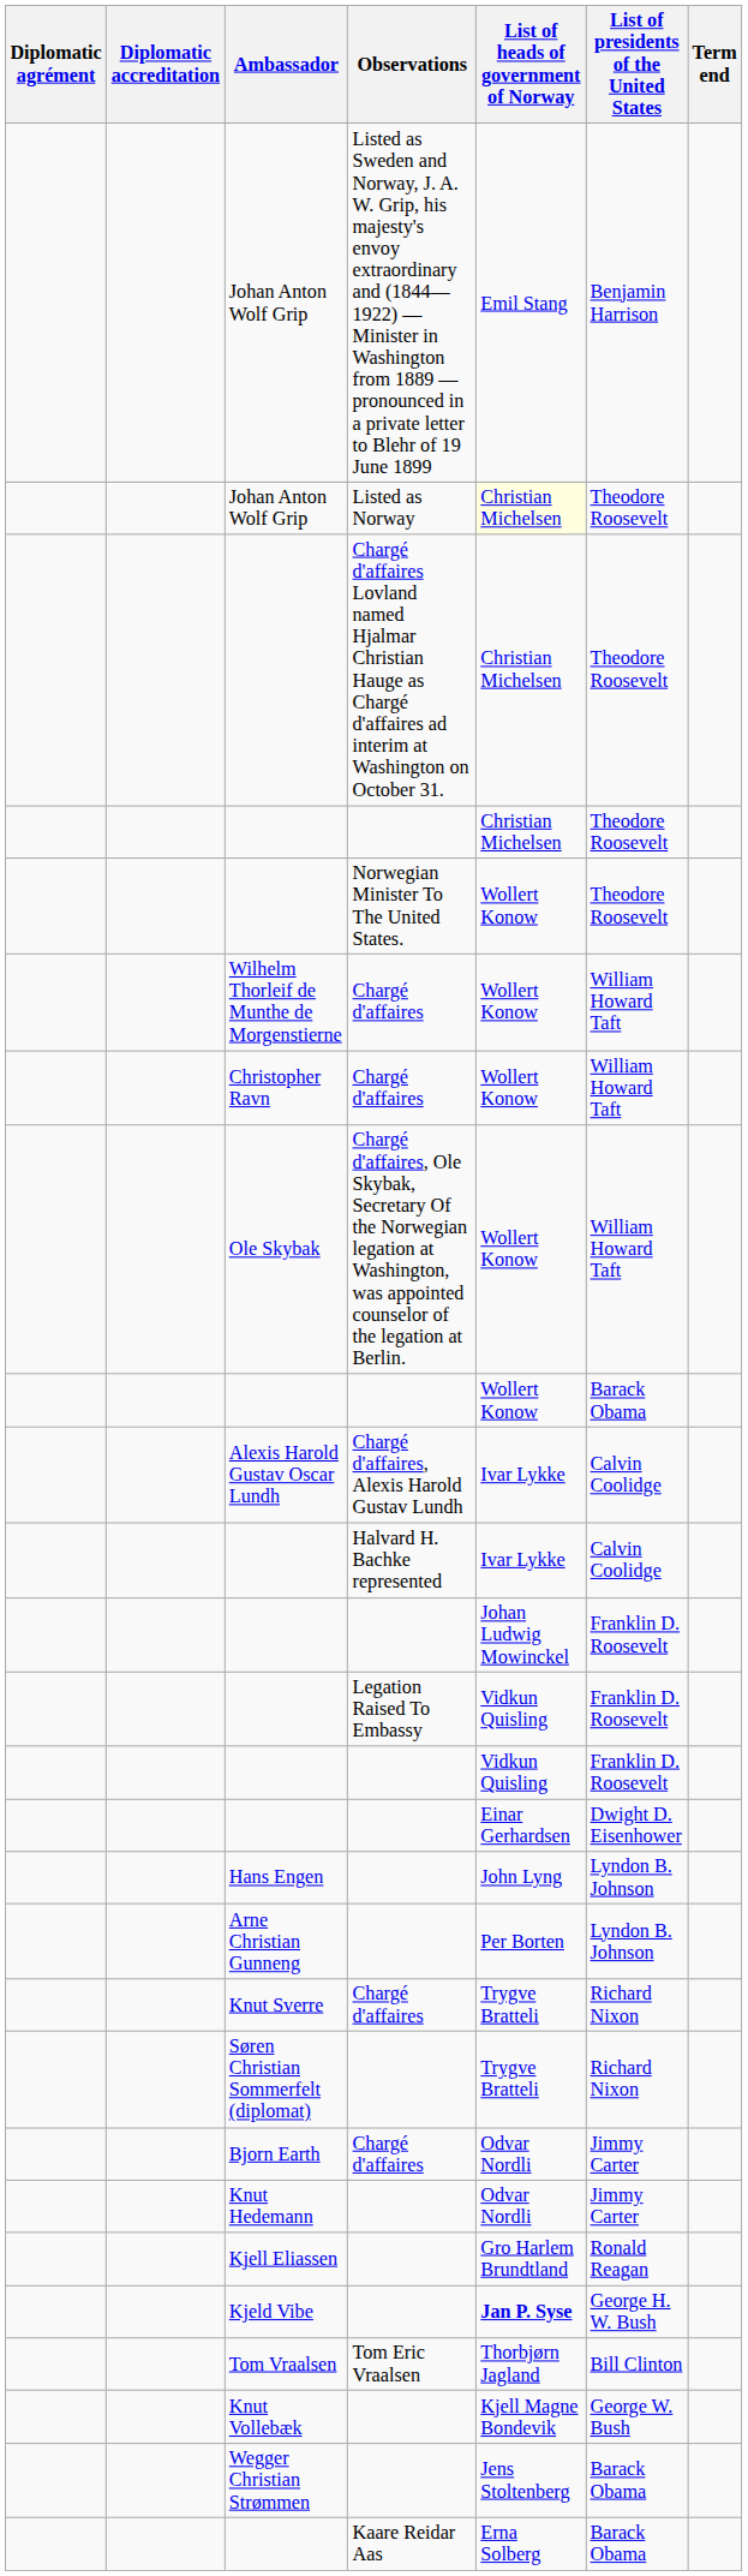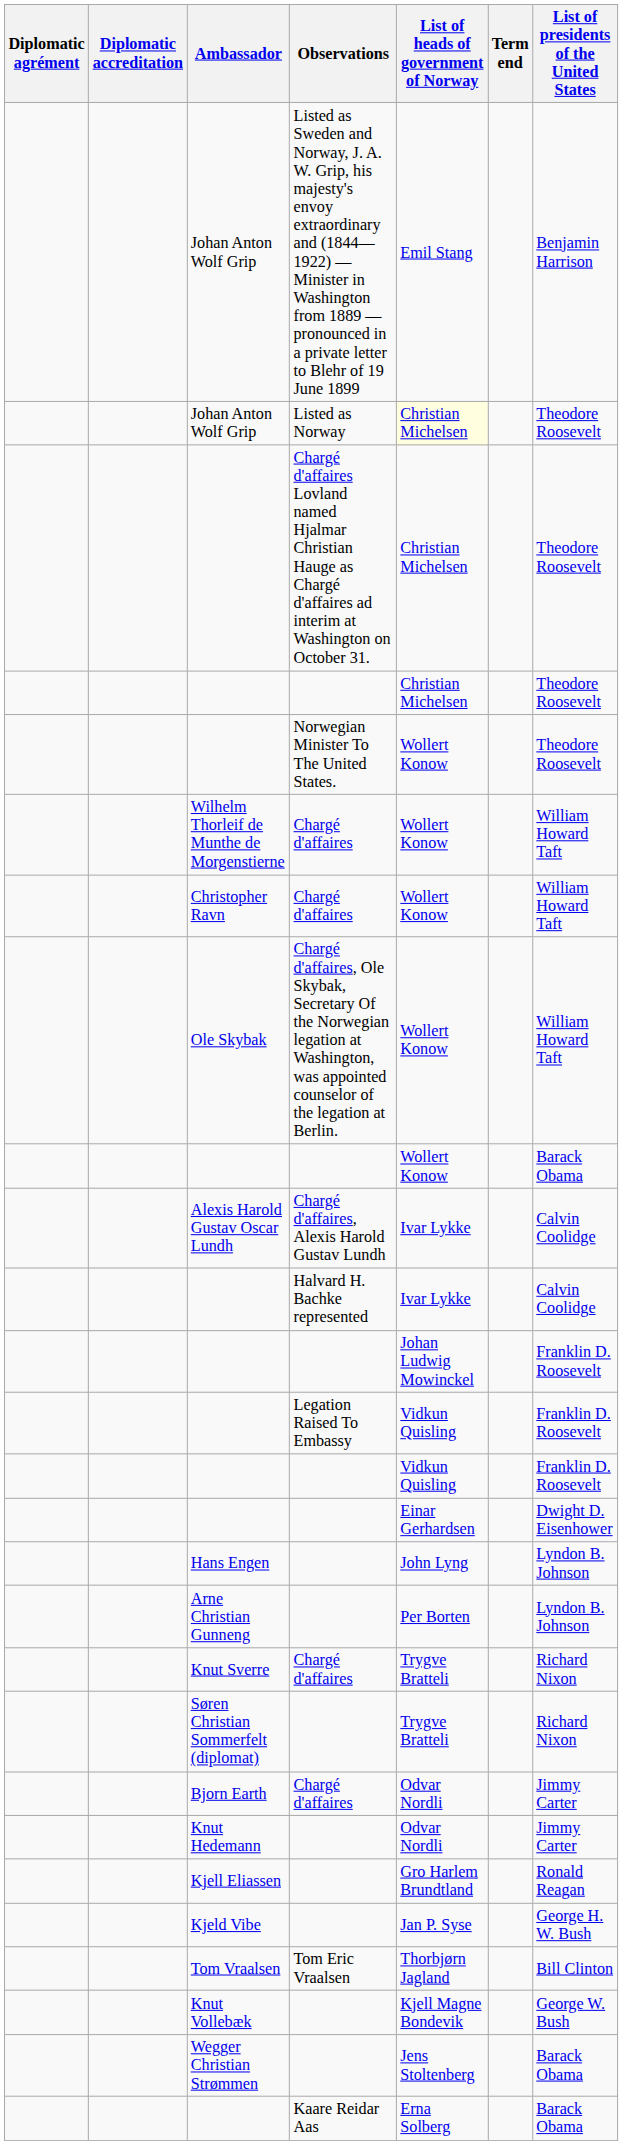 <table class="wikitable sortable">
 <tr>
 <th>Diplomatic <a href='#'>agrément</a></th>
 <th><a href='#'>Diplomatic accreditation</a></th>
 <th><a href='#'>Ambassador</a></th>
 <th>Observations</th>
 <th><a href='#'>List of heads of government of Norway</a></th>
+<th>Term end</th>
 <th><a href='#'>List of presidents of the United States</a></th>
-<th>Term end</th>
 </tr>
 <tr>
 <td></td>
 <td></td>
 <td>Johan Anton Wolf Grip</td>
 <td>Listed as Sweden and Norway, J. A. W. Grip, his majesty's envoy extraordinary and (1844—1922) — Minister in Washington from 1889 — pronounced in a private letter to Blehr of 19 June 1899 </td>
 <td><a href='#'>Emil Stang</a></td>
+<td></td>
 <td><a href='#'>Benjamin Harrison</a></td>
-<td></td>
 </tr>
 <tr>
 <td></td>
 <td></td>
 <td>Johan Anton Wolf Grip</td>
 <td>Listed as Norway</td>
 <td style="background: lightyellow;"><a href='#'>Christian Michelsen</a></td>
+<td></td>
 <td><a href='#'>Theodore Roosevelt</a></td>
-<td></td>
 </tr>
 <tr>
 <td></td>
 <td></td>
 <td></td>
 <td><a href='#'>Chargé d'affaires</a> Lovland named Hjalmar Christian Hauge as Chargé d'affaires ad interim at Washington on October 31.</td>
 <td><a href='#'>Christian Michelsen</a></td>
+<td></td>
 <td><a href='#'>Theodore Roosevelt</a></td>
-<td></td>
 </tr>
 <tr>
 <td></td>
 <td></td>
 <td></td>
 <td></td>
 <td><a href='#'>Christian Michelsen</a></td>
+<td></td>
 <td><a href='#'>Theodore Roosevelt</a></td>
-<td></td>
 </tr>
 <tr>
 <td></td>
 <td></td>
 <td></td>
 <td>Norwegian Minister To The United States.</td>
 <td><a href='#'>Wollert Konow</a></td>
+<td></td>
 <td><a href='#'>Theodore Roosevelt</a></td>
-<td></td>
 </tr>
 <tr>
 <td></td>
 <td></td>
 <td><a href='#'>Wilhelm Thorleif de Munthe de Morgenstierne</a></td>
 <td><a href='#'>Chargé d'affaires</a></td>
 <td><a href='#'>Wollert Konow</a></td>
+<td></td>
 <td><a href='#'>William Howard Taft</a></td>
-<td></td>
 </tr>
 <tr>
 <td></td>
 <td></td>
 <td><a href='#'>Christopher Ravn</a></td>
 <td><a href='#'>Chargé d'affaires</a></td>
 <td><a href='#'>Wollert Konow</a></td>
+<td></td>
 <td><a href='#'>William Howard Taft</a></td>
-<td></td>
 </tr>
 <tr>
 <td></td>
 <td></td>
 <td><a href='#'>Ole Skybak</a></td>
 <td><a href='#'>Chargé d'affaires</a>, Ole Skybak, Secretary Of the Norwegian legation at Washington, was appointed counselor of the legation at Berlin.</td>
 <td><a href='#'>Wollert Konow</a></td>
+<td></td>
 <td><a href='#'>William Howard Taft</a></td>
-<td></td>
 </tr>
 <tr>
 <td></td>
 <td></td>
 <td></td>
 <td></td>
 <td><a href='#'>Wollert Konow</a></td>
+<td></td>
 <td><a href='#'>Barack Obama</a></td>
-<td></td>
 </tr>
 <tr>
 <td></td>
 <td></td>
 <td><a href='#'>Alexis Harold Gustav Oscar Lundh</a></td>
 <td><a href='#'>Chargé d'affaires</a>, Alexis Harold Gustav Lundh</td>
 <td><a href='#'>Ivar Lykke</a></td>
+<td></td>
 <td><a href='#'>Calvin Coolidge</a></td>
-<td></td>
 </tr>
 <tr>
 <td></td>
 <td></td>
 <td></td>
 <td>Halvard H. Bachke represented</td>
 <td><a href='#'>Ivar Lykke</a></td>
+<td></td>
 <td><a href='#'>Calvin Coolidge</a></td>
-<td></td>
 </tr>
 <tr>
 <td></td>
 <td></td>
 <td></td>
 <td></td>
 <td><a href='#'>Johan Ludwig Mowinckel</a></td>
+<td></td>
 <td><a href='#'>Franklin D. Roosevelt</a></td>
-<td></td>
 </tr>
 <tr>
 <td></td>
 <td></td>
 <td></td>
 <td>Legation Raised To Embassy</td>
 <td><a href='#'>Vidkun Quisling</a></td>
+<td></td>
 <td><a href='#'>Franklin D. Roosevelt</a></td>
-<td></td>
 </tr>
 <tr>
 <td></td>
 <td></td>
 <td></td>
 <td></td>
 <td><a href='#'>Vidkun Quisling</a></td>
+<td></td>
 <td><a href='#'>Franklin D. Roosevelt</a></td>
-<td></td>
 </tr>
 <tr>
 <td></td>
 <td></td>
 <td></td>
 <td></td>
 <td><a href='#'>Einar Gerhardsen</a></td>
+<td></td>
 <td><a href='#'>Dwight D. Eisenhower</a></td>
-<td></td>
 </tr>
 <tr>
 <td></td>
 <td></td>
 <td><a href='#'>Hans Engen</a></td>
 <td></td>
 <td><a href='#'>John Lyng</a></td>
+<td></td>
 <td><a href='#'>Lyndon B. Johnson</a></td>
-<td></td>
 </tr>
 <tr>
 <td></td>
 <td></td>
 <td><a href='#'>Arne Christian Gunneng</a></td>
 <td></td>
 <td><a href='#'>Per Borten</a></td>
+<td></td>
 <td><a href='#'>Lyndon B. Johnson</a></td>
-<td></td>
 </tr>
 <tr>
 <td></td>
 <td></td>
 <td><a href='#'>Knut Sverre</a></td>
 <td><a href='#'>Chargé d'affaires</a></td>
 <td><a href='#'>Trygve Bratteli</a></td>
+<td></td>
 <td><a href='#'>Richard Nixon</a></td>
-<td></td>
 </tr>
 <tr>
 <td></td>
 <td></td>
 <td><a href='#'>Søren Christian Sommerfelt (diplomat)</a></td>
 <td></td>
 <td><a href='#'>Trygve Bratteli</a></td>
+<td></td>
 <td><a href='#'>Richard Nixon</a></td>
-<td></td>
 </tr>
 <tr>
 <td></td>
 <td></td>
 <td><a href='#'>Bjorn Earth</a></td>
 <td><a href='#'>Chargé d'affaires</a></td>
 <td><a href='#'>Odvar Nordli</a></td>
+<td></td>
 <td><a href='#'>Jimmy Carter</a></td>
-<td></td>
 </tr>
 <tr>
 <td></td>
 <td></td>
 <td><a href='#'>Knut Hedemann</a></td>
 <td></td>
 <td><a href='#'>Odvar Nordli</a></td>
+<td></td>
 <td><a href='#'>Jimmy Carter</a></td>
-<td></td>
 </tr>
 <tr>
 <td></td>
 <td></td>
 <td><a href='#'>Kjell Eliassen</a></td>
 <td></td>
 <td><a href='#'>Gro Harlem Brundtland</a></td>
+<td></td>
 <td><a href='#'>Ronald Reagan</a></td>
-<td></td>
 </tr>
 <tr>
 <td></td>
 <td></td>
 <td><a href='#'>Kjeld Vibe</a></td>
 <td></td>
-<td><strong><a href='#'>Jan P. Syse</a></strong></td>
+<td><a href='#'>Jan P. Syse</a></td>
+<td></td>
 <td><a href='#'>George H. W. Bush</a></td>
-<td></td>
 </tr>
 <tr>
 <td></td>
 <td></td>
 <td><a href='#'>Tom Vraalsen</a></td>
 <td>Tom Eric Vraalsen</td>
 <td><a href='#'>Thorbjørn Jagland</a></td>
+<td></td>
 <td><a href='#'>Bill Clinton</a></td>
-<td></td>
 </tr>
 <tr>
 <td></td>
 <td></td>
 <td><a href='#'>Knut Vollebæk</a></td>
 <td></td>
 <td><a href='#'>Kjell Magne Bondevik</a></td>
+<td></td>
 <td><a href='#'>George W. Bush</a></td>
-<td></td>
 </tr>
 <tr>
 <td></td>
 <td></td>
 <td><a href='#'>Wegger Christian Strømmen</a></td>
 <td></td>
 <td><a href='#'>Jens Stoltenberg</a></td>
+<td></td>
 <td><a href='#'>Barack Obama</a></td>
-<td></td>
 </tr>
 <tr>
 <td></td>
 <td></td>
 <td></td>
 <td>Kaare Reidar Aas</td>
 <td><a href='#'>Erna Solberg</a></td>
+<td></td>
 <td><a href='#'>Barack Obama</a></td>
-<td></td>
 </tr>
 </table>
